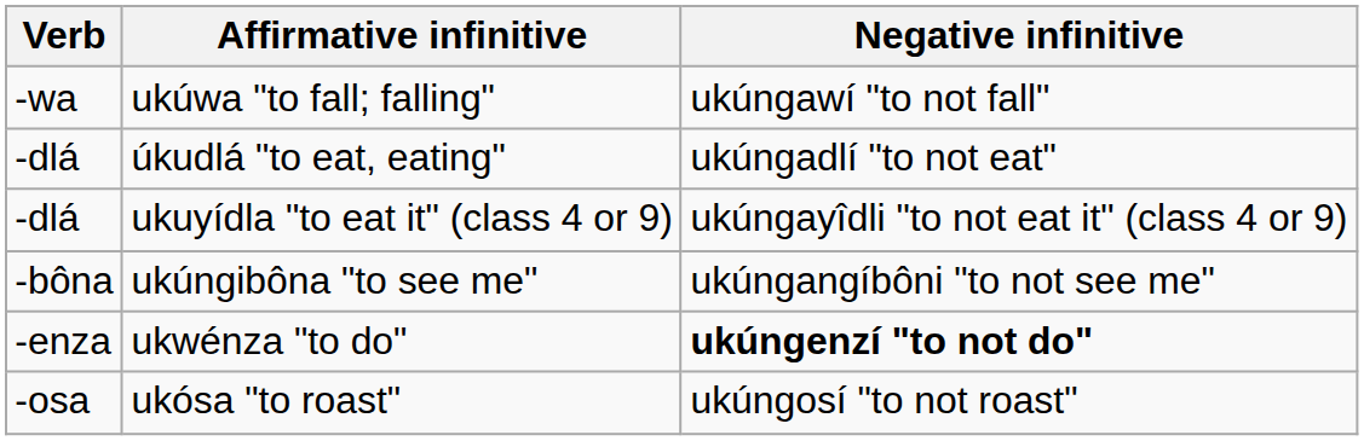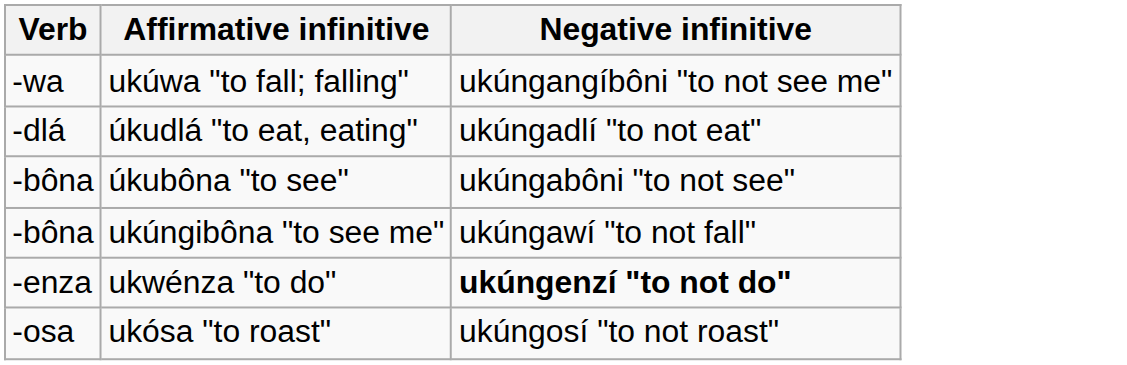 <table class="wikitable">
 <tr>
 <th>Verb</th>
 <th>Affirmative infinitive</th>
 <th>Negative infinitive</th>
 </tr>
 <tr>
 <td>-wa</td>
 <td>ukúwa "to fall; falling"</td>
-<td>ukúngawí "to not fall"</td>
+<td>ukúngangíbôni "to not see me"</td>
 </tr>
 <tr>
 <td>-dlá</td>
 <td>úkudlá "to eat, eating"</td>
 <td>ukúngadlí "to not eat"</td>
 </tr>
 <tr>
-<td>-dlá</td>
-<td>ukuyídla "to eat it" (class 4 or 9)</td>
-<td>ukúngayîdli "to not eat it" (class 4 or 9)</td>
+<td>-bôna</td>
+<td>úkubôna "to see"</td>
+<td>ukúngabôni "to not see"</td>
 </tr>
 <tr>
 <td>-bôna</td>
 <td>ukúngibôna "to see me"</td>
-<td>ukúngangíbôni "to not see me"</td>
+<td>ukúngawí "to not fall"</td>
 </tr>
 <tr>
 <td>-enza</td>
 <td>ukwénza "to do"</td>
 <td><strong>ukúngenzí "to not do"</strong></td>
 </tr>
 <tr>
 <td>-osa</td>
 <td>ukósa "to roast"</td>
 <td>ukúngosí "to not roast"</td>
 </tr>
 </table>
